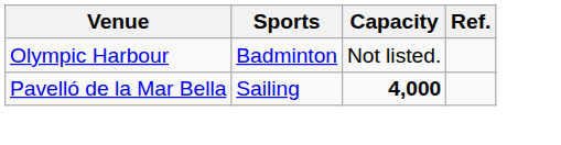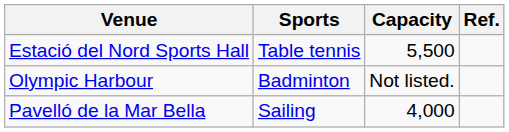 <table class="wikitable sortable">
 <tr>
 <th>Venue</th>
 <th>Sports</th>
 <th>Capacity</th>
 <th class="unsortable">Ref.</th>
+</tr>
+<tr>
+<td><a href='#'>Estació del Nord Sports Hall</a></td>
+<td><a href='#'>Table tennis</a></td>
+<td align="right">5,500</td>
+<td align=center></td>
 </tr>
 <tr>
 <td><a href='#'>Olympic Harbour</a></td>
 <td><a href='#'>Badminton</a></td>
 <td align="right">Not listed.</td>
 <td align=center></td>
 </tr>
 <tr>
 <td><a href='#'>Pavelló de la Mar Bella</a></td>
 <td><a href='#'>Sailing</a></td>
-<td align="right"><strong>4,000</strong></td>
+<td align="right">4,000</td>
 <td align=center></td>
 </tr>
 </table>
